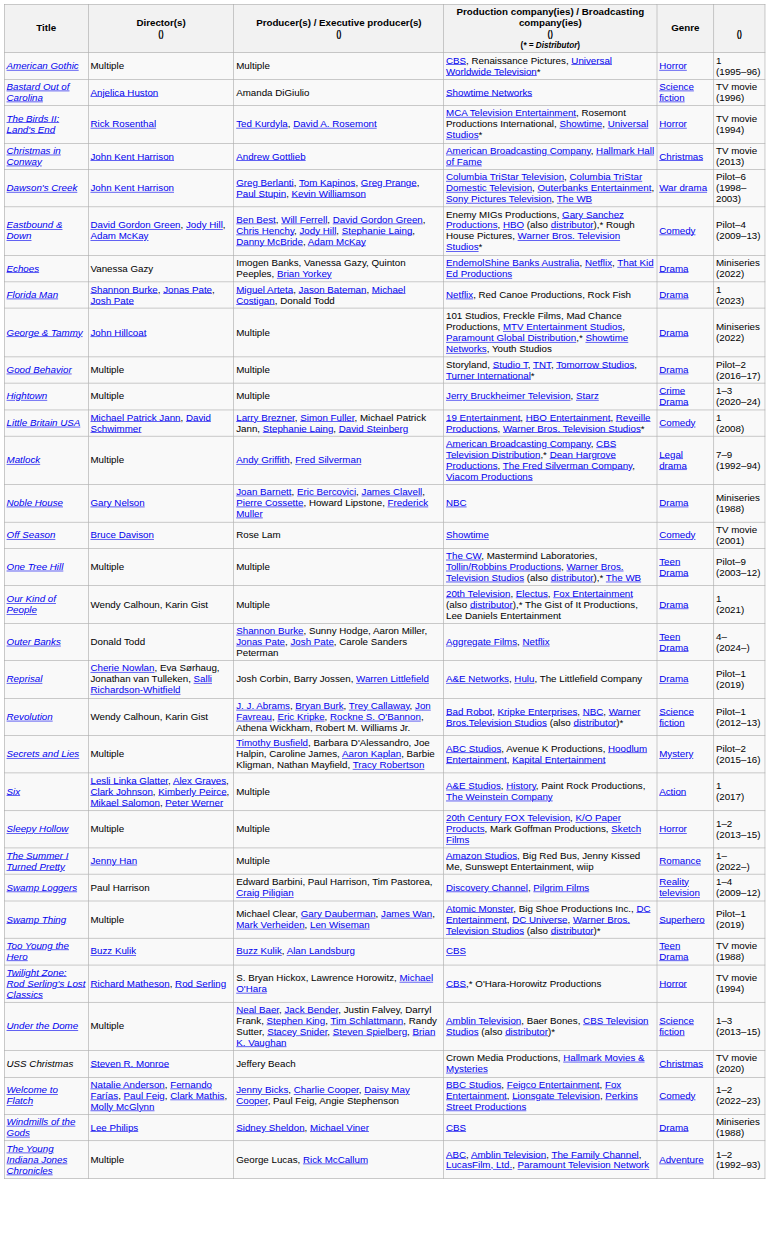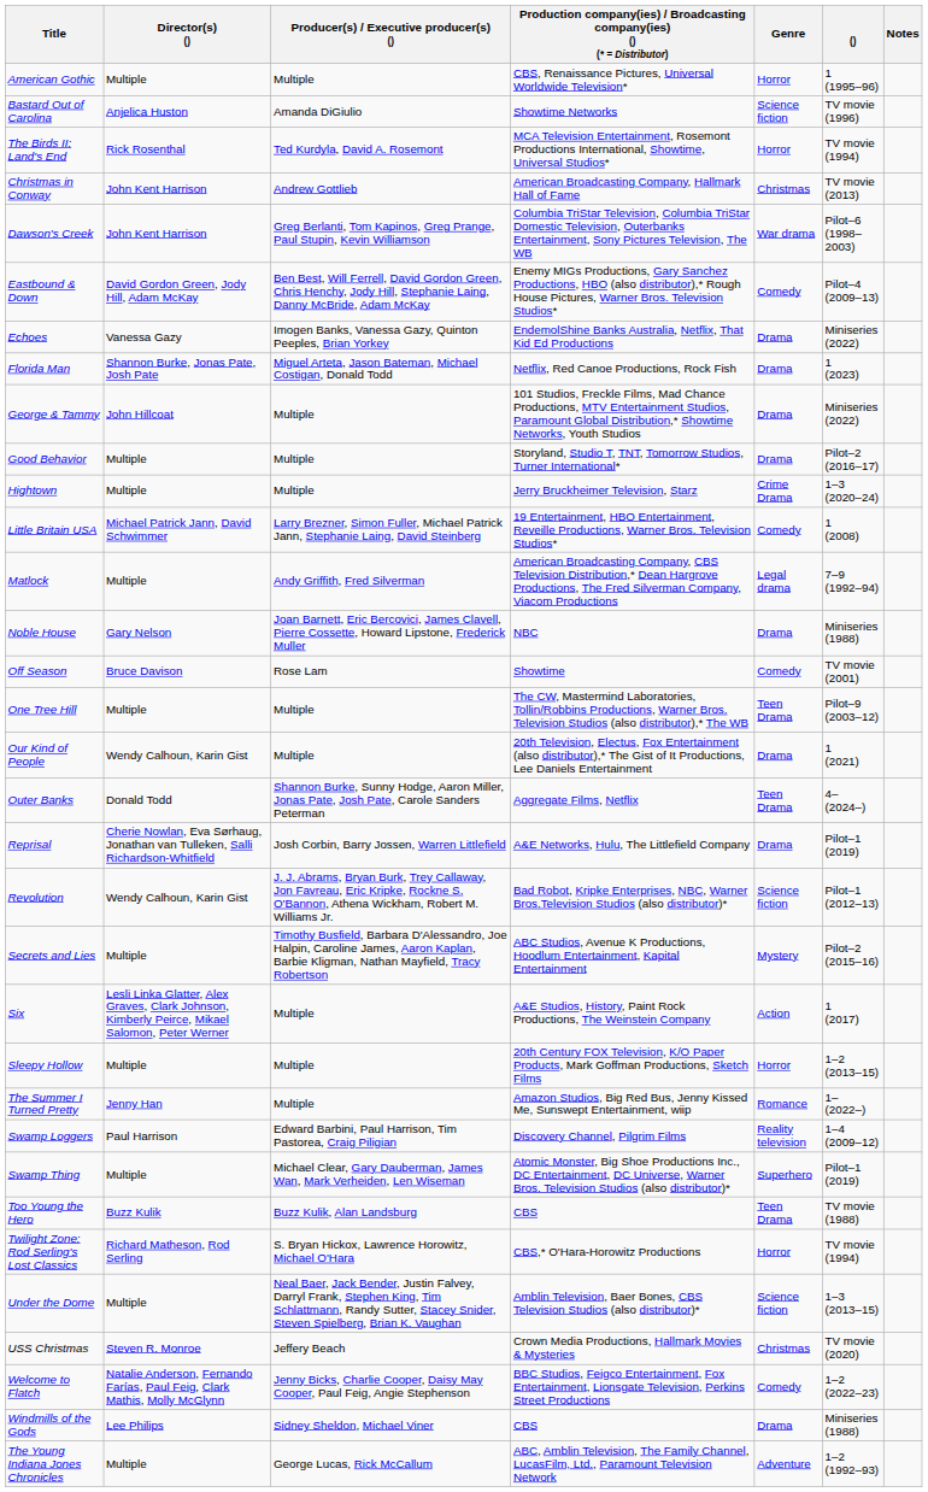 <table class="wikitable sortable sticky-header">
 <tr>
 <th>Title</th>
 <th>Director(s)<br><small>()</small></th>
 <th>Producer(s) / Executive producer(s)<br><small>()</small></th>
 <th>Production company(ies) / Broadcasting company(ies)<br><small>()</small><br><small>(<em>* = Distributor</em>)</small></th>
 <th>Genre</th>
 <th><br><small>()</small></th>
+<th class="unsortable">Notes</th>
 </tr>
 <tr>
 <td><em><a href='#'>American Gothic</a></em></td>
 <td>Multiple</td>
 <td>Multiple</td>
 <td><a href='#'>CBS</a>, Renaissance Pictures, <a href='#'>Universal Worldwide Television</a>*</td>
 <td><a href='#'>Horror</a></td>
 <td>1<br>(1995–96)</td>
+<td></td>
 </tr>
 <tr>
 <td><em><a href='#'>Bastard Out of Carolina</a></em></td>
 <td><a href='#'>Anjelica Huston</a></td>
 <td>Amanda DiGiulio</td>
 <td><a href='#'>Showtime Networks</a></td>
 <td><a href='#'>Science fiction</a></td>
 <td>TV movie<br>(1996)</td>
+<td></td>
 </tr>
 <tr>
 <td><em><a href='#'>The Birds II: Land's End</a></em></td>
 <td><a href='#'>Rick Rosenthal</a></td>
 <td><a href='#'>Ted Kurdyla</a>, <a href='#'>David A. Rosemont</a></td>
 <td><a href='#'>MCA Television Entertainment</a>, Rosemont Productions International, <a href='#'>Showtime</a>, <a href='#'>Universal Studios</a>*</td>
 <td><a href='#'>Horror</a></td>
 <td>TV movie<br>(1994)</td>
+<td></td>
 </tr>
 <tr>
 <td><em><a href='#'>Christmas in Conway</a></em></td>
 <td><a href='#'>John Kent Harrison</a></td>
 <td><a href='#'>Andrew Gottlieb</a></td>
 <td><a href='#'>American Broadcasting Company</a>, <a href='#'>Hallmark Hall of Fame</a></td>
 <td><a href='#'>Christmas</a></td>
 <td>TV movie<br>(2013)</td>
+<td></td>
 </tr>
 <tr>
 <td><em><a href='#'>Dawson's Creek</a></em></td>
 <td><a href='#'>John Kent Harrison</a></td>
 <td><a href='#'>Greg Berlanti</a>, <a href='#'>Tom Kapinos</a>, <a href='#'>Greg Prange</a>, <a href='#'>Paul Stupin</a>, <a href='#'>Kevin Williamson</a></td>
 <td><a href='#'>Columbia TriStar Television</a>, <a href='#'>Columbia TriStar Domestic Television</a>, <a href='#'>Outerbanks Entertainment</a>, <a href='#'>Sony Pictures Television</a>, <a href='#'>The WB</a></td>
 <td><a href='#'>War drama</a></td>
 <td>Pilot–6<br>(1998–2003)</td>
+<td></td>
 </tr>
 <tr>
 <td><em><a href='#'>Eastbound & Down</a></em></td>
 <td><a href='#'>David Gordon Green</a>, <a href='#'>Jody Hill</a>, <a href='#'>Adam McKay</a></td>
 <td><a href='#'>Ben Best</a>, <a href='#'>Will Ferrell</a>, <a href='#'>David Gordon Green</a>, <a href='#'>Chris Henchy</a>, <a href='#'>Jody Hill</a>, <a href='#'>Stephanie Laing</a>, <a href='#'>Danny McBride</a>, <a href='#'>Adam McKay</a></td>
 <td>Enemy MIGs Productions, <a href='#'>Gary Sanchez Productions</a>, <a href='#'>HBO</a> (also <a href='#'>distributor</a>),* Rough House Pictures, <a href='#'>Warner Bros. Television Studios</a>*</td>
 <td><a href='#'>Comedy</a></td>
 <td>Pilot–4<br>(2009–13)</td>
+<td></td>
 </tr>
 <tr>
 <td><em><a href='#'>Echoes</a></em></td>
 <td>Vanessa Gazy</td>
 <td>Imogen Banks, Vanessa Gazy, Quinton Peeples, <a href='#'>Brian Yorkey</a></td>
 <td><a href='#'>EndemolShine Banks Australia</a>, <a href='#'>Netflix</a>, <a href='#'>That Kid Ed Productions</a></td>
 <td><a href='#'>Drama</a></td>
 <td>Miniseries<br>(2022)</td>
+<td></td>
 </tr>
 <tr>
 <td><em><a href='#'>Florida Man</a></em></td>
 <td><a href='#'>Shannon Burke</a>, <a href='#'>Jonas Pate</a>, <a href='#'>Josh Pate</a></td>
 <td><a href='#'>Miguel Arteta</a>, <a href='#'>Jason Bateman</a>, <a href='#'>Michael Costigan</a>, Donald Todd</td>
 <td><a href='#'>Netflix</a>, Red Canoe Productions, Rock Fish</td>
 <td><a href='#'>Drama</a></td>
 <td>1<br>(2023)</td>
+<td></td>
 </tr>
 <tr>
 <td><em><a href='#'>George & Tammy</a></em></td>
 <td><a href='#'>John Hillcoat</a></td>
 <td>Multiple</td>
 <td>101 Studios, Freckle Films, Mad Chance Productions, <a href='#'>MTV Entertainment Studios</a>, <a href='#'>Paramount Global Distribution</a>,* <a href='#'>Showtime Networks</a>, Youth Studios</td>
 <td><a href='#'>Drama</a></td>
 <td>Miniseries<br>(2022)</td>
+<td></td>
 </tr>
 <tr>
 <td><em><a href='#'>Good Behavior</a></em></td>
 <td>Multiple</td>
 <td>Multiple</td>
 <td>Storyland, <a href='#'>Studio T</a>, <a href='#'>TNT</a>, <a href='#'>Tomorrow Studios</a>, <a href='#'>Turner International</a>*</td>
 <td><a href='#'>Drama</a></td>
 <td>Pilot–2 <br>(2016–17)</td>
+<td></td>
 </tr>
 <tr>
 <td><em><a href='#'>Hightown</a></em></td>
 <td>Multiple</td>
 <td>Multiple</td>
 <td><a href='#'>Jerry Bruckheimer Television</a>, <a href='#'>Starz</a></td>
 <td><a href='#'>Crime Drama</a></td>
 <td>1–3<br>(2020–24)</td>
+<td></td>
 </tr>
 <tr>
 <td><em><a href='#'>Little Britain USA</a></em></td>
 <td><a href='#'>Michael Patrick Jann</a>, <a href='#'>David Schwimmer</a></td>
 <td><a href='#'>Larry Brezner</a>, <a href='#'>Simon Fuller</a>, Michael Patrick Jann, <a href='#'>Stephanie Laing</a>, <a href='#'>David Steinberg</a></td>
 <td><a href='#'>19 Entertainment</a>, <a href='#'>HBO Entertainment</a>, <a href='#'>Reveille Productions</a>, <a href='#'>Warner Bros. Television Studios</a>*</td>
 <td><a href='#'>Comedy</a></td>
 <td>1<br>(2008)</td>
+<td></td>
 </tr>
 <tr>
 <td><em><a href='#'>Matlock</a></em></td>
 <td>Multiple</td>
 <td><a href='#'>Andy Griffith</a>, <a href='#'>Fred Silverman</a></td>
 <td><a href='#'>American Broadcasting Company</a>, <a href='#'>CBS Television Distribution</a>,* <a href='#'>Dean Hargrove Productions</a>, <a href='#'>The Fred Silverman Company</a>, <a href='#'>Viacom Productions</a></td>
 <td><a href='#'>Legal drama</a></td>
 <td>7–9<br>(1992–94)</td>
+<td></td>
 </tr>
 <tr>
 <td><em><a href='#'>Noble House</a></em></td>
 <td><a href='#'>Gary Nelson</a></td>
 <td><a href='#'>Joan Barnett</a>, <a href='#'>Eric Bercovici</a>, <a href='#'>James Clavell</a>, <a href='#'>Pierre Cossette</a>, Howard Lipstone, <a href='#'>Frederick Muller</a></td>
 <td><a href='#'>NBC</a></td>
 <td><a href='#'>Drama</a></td>
 <td>Miniseries<br>(1988)</td>
+<td></td>
 </tr>
 <tr>
 <td><em><a href='#'>Off Season</a></em></td>
 <td><a href='#'>Bruce Davison</a></td>
 <td>Rose Lam</td>
 <td><a href='#'>Showtime</a></td>
 <td><a href='#'>Comedy</a></td>
 <td>TV movie<br>(2001)</td>
+<td></td>
 </tr>
 <tr>
 <td><em><a href='#'>One Tree Hill</a></em></td>
 <td>Multiple</td>
 <td>Multiple</td>
 <td><a href='#'>The CW</a>, Mastermind Laboratories, <a href='#'>Tollin/Robbins Productions</a>, <a href='#'>Warner Bros. Television Studios</a> (also <a href='#'>distributor</a>),* <a href='#'>The WB</a></td>
 <td><a href='#'>Teen Drama</a></td>
 <td>Pilot–9<br>(2003–12)</td>
+<td></td>
 </tr>
 <tr>
 <td><em><a href='#'>Our Kind of People</a></em></td>
 <td>Wendy Calhoun, Karin Gist</td>
 <td>Multiple</td>
 <td><a href='#'>20th Television</a>, <a href='#'>Electus</a>, <a href='#'>Fox Entertainment</a> (also <a href='#'>distributor</a>),* The Gist of It Productions, Lee Daniels Entertainment</td>
 <td><a href='#'>Drama</a></td>
 <td>1<br>(2021)</td>
+<td></td>
 </tr>
 <tr>
 <td><em><a href='#'>Outer Banks</a></em></td>
 <td>Donald Todd</td>
 <td><a href='#'>Shannon Burke</a>, Sunny Hodge, Aaron Miller, <a href='#'>Jonas Pate</a>, <a href='#'>Josh Pate</a>, Carole Sanders Peterman</td>
 <td><a href='#'>Aggregate Films</a>, <a href='#'>Netflix</a></td>
 <td><a href='#'>Teen Drama</a></td>
 <td>4–<br>(2024–)</td>
+<td></td>
 </tr>
 <tr>
 <td><em><a href='#'>Reprisal</a></em></td>
 <td><a href='#'>Cherie Nowlan</a>, Eva Sørhaug, Jonathan van Tulleken, <a href='#'>Salli Richardson-Whitfield</a></td>
 <td>Josh Corbin, Barry Jossen, <a href='#'>Warren Littlefield</a></td>
 <td><a href='#'>A&E Networks</a>, <a href='#'>Hulu</a>, The Littlefield Company</td>
 <td><a href='#'>Drama</a></td>
 <td>Pilot–1<br>(2019)</td>
+<td></td>
 </tr>
 <tr>
 <td><em><a href='#'>Revolution</a></em></td>
 <td>Wendy Calhoun, Karin Gist</td>
 <td><a href='#'>J. J. Abrams</a>, <a href='#'>Bryan Burk</a>, <a href='#'>Trey Callaway</a>, <a href='#'>Jon Favreau</a>, <a href='#'>Eric Kripke</a>, <a href='#'>Rockne S. O'Bannon</a>, Athena Wickham, Robert M. Williams Jr.</td>
 <td><a href='#'>Bad Robot</a>, <a href='#'>Kripke Enterprises</a>, <a href='#'>NBC</a>, <a href='#'>Warner Bros.Television Studios</a> (also <a href='#'>distributor</a>)*</td>
 <td><a href='#'>Science fiction</a></td>
 <td>Pilot–1<br>(2012–13)</td>
+<td></td>
 </tr>
 <tr>
 <td><em><a href='#'>Secrets and Lies</a></em></td>
 <td>Multiple</td>
 <td><a href='#'>Timothy Busfield</a>, Barbara D'Alessandro, Joe Halpin, Caroline James, <a href='#'>Aaron Kaplan</a>, Barbie Kligman, Nathan Mayfield, <a href='#'>Tracy Robertson</a></td>
 <td><a href='#'>ABC Studios</a>, Avenue K Productions, <a href='#'>Hoodlum Entertainment</a>, <a href='#'>Kapital Entertainment</a></td>
 <td><a href='#'>Mystery</a></td>
 <td>Pilot–2<br>(2015–16)</td>
+<td></td>
 </tr>
 <tr>
 <td><em><a href='#'>Six</a></em></td>
 <td><a href='#'>Lesli Linka Glatter</a>, <a href='#'>Alex Graves</a>, <a href='#'>Clark Johnson</a>, <a href='#'>Kimberly Peirce</a>, <a href='#'>Mikael Salomon</a>, <a href='#'>Peter Werner</a></td>
 <td>Multiple</td>
 <td><a href='#'>A&E Studios</a>, <a href='#'>History</a>, Paint Rock Productions, <a href='#'>The Weinstein Company</a></td>
 <td><a href='#'>Action</a></td>
 <td>1<br>(2017)</td>
+<td></td>
 </tr>
 <tr>
 <td><em><a href='#'>Sleepy Hollow</a></em></td>
 <td>Multiple</td>
 <td>Multiple</td>
 <td><a href='#'>20th Century FOX Television</a>, <a href='#'>K/O Paper Products</a>, Mark Goffman Productions, <a href='#'>Sketch Films</a></td>
 <td><a href='#'>Horror</a></td>
 <td>1–2<br>(2013–15)</td>
+<td></td>
 </tr>
 <tr>
 <td><em><a href='#'>The Summer I Turned Pretty</a></em></td>
 <td><a href='#'>Jenny Han</a></td>
 <td>Multiple</td>
 <td><a href='#'>Amazon Studios</a>, Big Red Bus, Jenny Kissed Me, Sunswept Entertainment, wiip</td>
 <td><a href='#'>Romance</a></td>
 <td>1–<br>(2022–)</td>
+<td></td>
 </tr>
 <tr>
 <td><em><a href='#'>Swamp Loggers</a></em></td>
 <td>Paul Harrison</td>
 <td>Edward Barbini, Paul Harrison, Tim Pastorea, <a href='#'>Craig Piligian</a></td>
 <td><a href='#'>Discovery Channel</a>, <a href='#'>Pilgrim Films</a></td>
 <td><a href='#'>Reality television</a></td>
 <td>1–4<br>(2009–12)</td>
+<td></td>
 </tr>
 <tr>
 <td><em><a href='#'>Swamp Thing</a></em></td>
 <td>Multiple</td>
 <td>Michael Clear, <a href='#'>Gary Dauberman</a>, <a href='#'>James Wan</a>, <a href='#'>Mark Verheiden</a>, <a href='#'>Len Wiseman</a></td>
 <td><a href='#'>Atomic Monster</a>, Big Shoe Productions Inc., <a href='#'>DC Entertainment</a>, <a href='#'>DC Universe</a>, <a href='#'>Warner Bros. Television Studios</a> (also <a href='#'>distributor</a>)*</td>
 <td><a href='#'>Superhero</a></td>
 <td>Pilot–1<br>(2019)</td>
+<td></td>
 </tr>
 <tr>
 <td><em><a href='#'>Too Young the Hero</a></em></td>
 <td><a href='#'>Buzz Kulik</a></td>
 <td><a href='#'>Buzz Kulik</a>, <a href='#'>Alan Landsburg</a></td>
 <td><a href='#'>CBS</a></td>
 <td><a href='#'>Teen Drama</a></td>
 <td>TV movie<br>(1988)</td>
+<td></td>
 </tr>
 <tr>
 <td><em><a href='#'>Twilight Zone: Rod Serling's Lost Classics</a></em></td>
 <td><a href='#'>Richard Matheson</a>, <a href='#'>Rod Serling</a></td>
 <td>S. Bryan Hickox, Lawrence Horowitz, <a href='#'>Michael O'Hara</a></td>
 <td><a href='#'>CBS</a>,* O'Hara-Horowitz Productions</td>
 <td><a href='#'>Horror</a></td>
 <td>TV movie<br>(1994)</td>
+<td></td>
 </tr>
 <tr>
 <td><em><a href='#'>Under the Dome</a></em></td>
 <td>Multiple</td>
 <td><a href='#'>Neal Baer</a>, <a href='#'>Jack Bender</a>, Justin Falvey, Darryl Frank, <a href='#'>Stephen King</a>, <a href='#'>Tim Schlattmann</a>, Randy Sutter, <a href='#'>Stacey Snider</a>, <a href='#'>Steven Spielberg</a>, <a href='#'>Brian K. Vaughan</a></td>
 <td><a href='#'>Amblin Television</a>, Baer Bones, <a href='#'>CBS Television Studios</a> (also <a href='#'>distributor</a>)*</td>
 <td><a href='#'>Science fiction</a></td>
 <td>1–3<br>(2013–15)</td>
+<td></td>
 </tr>
 <tr>
 <td><em>USS Christmas</em></td>
 <td><a href='#'>Steven R. Monroe</a></td>
 <td>Jeffery Beach</td>
 <td>Crown Media Productions, <a href='#'>Hallmark Movies & Mysteries</a></td>
 <td><a href='#'>Christmas</a></td>
 <td>TV movie<br>(2020)</td>
+<td></td>
 </tr>
 <tr>
 <td><em><a href='#'>Welcome to Flatch</a></em></td>
 <td><a href='#'>Natalie Anderson</a>, <a href='#'>Fernando Farías</a>, <a href='#'>Paul Feig</a>, <a href='#'>Clark Mathis</a>, <a href='#'>Molly McGlynn</a></td>
 <td><a href='#'>Jenny Bicks</a>, <a href='#'>Charlie Cooper</a>, <a href='#'>Daisy May Cooper</a>, Paul Feig, Angie Stephenson</td>
 <td><a href='#'>BBC Studios</a>, <a href='#'>Feigco Entertainment</a>, <a href='#'>Fox Entertainment</a>, <a href='#'>Lionsgate Television</a>, <a href='#'>Perkins Street Productions</a></td>
 <td><a href='#'>Comedy</a></td>
 <td>1–2<br>(2022–23)</td>
+<td></td>
 </tr>
 <tr>
 <td><em><a href='#'>Windmills of the Gods</a></em></td>
 <td><a href='#'>Lee Philips</a></td>
 <td><a href='#'>Sidney Sheldon</a>, <a href='#'>Michael Viner</a></td>
 <td><a href='#'>CBS</a></td>
 <td><a href='#'>Drama</a></td>
 <td>Miniseries<br>(1988)</td>
+<td></td>
 </tr>
 <tr>
 <td><em><a href='#'>The Young Indiana Jones Chronicles</a></em></td>
 <td>Multiple</td>
 <td>George Lucas, <a href='#'>Rick McCallum</a></td>
 <td><a href='#'>ABC</a>, <a href='#'>Amblin Television</a>, <a href='#'>The Family Channel</a>, <a href='#'>LucasFilm, Ltd.</a>, <a href='#'>Paramount Television Network</a></td>
 <td><a href='#'>Adventure</a></td>
 <td>1–2<br>(1992–93)</td>
+<td></td>
 </tr>
 </table>
